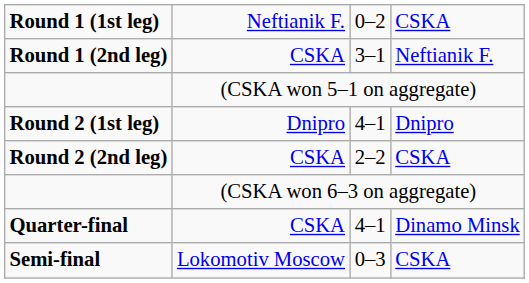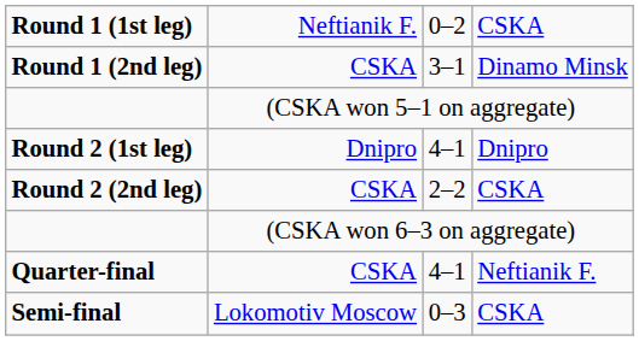 <table class="wikitable" style="font-size: 95%;">
 <tr>
 <td><strong>Round 1 (1st leg)</strong></td>
 <td align=right><a href='#'>Neftianik F.</a></td>
 <td>0–2</td>
 <td><a href='#'>CSKA</a></td>
 </tr>
 <tr>
 <td><strong>Round 1 (2nd leg)</strong></td>
 <td align=right><a href='#'>CSKA</a></td>
 <td>3–1</td>
-<td><a href='#'>Neftianik F.</a></td>
+<td><a href='#'>Dinamo Minsk</a></td>
 </tr>
 <tr>
 <td> </td>
 <td colspan=4 align=center>(CSKA won 5–1 on aggregate)</td>
 </tr>
 <tr>
 <td><strong>Round 2 (1st leg)</strong></td>
 <td align=right><a href='#'>Dnipro</a></td>
 <td>4–1</td>
 <td><a href='#'>Dnipro</a></td>
 </tr>
 <tr>
 <td><strong>Round 2 (2nd leg)</strong></td>
 <td align=right><a href='#'>CSKA</a></td>
 <td>2–2</td>
 <td><a href='#'>CSKA</a></td>
 </tr>
 <tr>
 <td> </td>
 <td colspan=4 align=center>(CSKA won 6–3 on aggregate)</td>
 </tr>
 <tr>
 <td><strong>Quarter-final</strong></td>
 <td align=right><a href='#'>CSKA</a></td>
 <td>4–1</td>
-<td><a href='#'>Dinamo Minsk</a></td>
+<td><a href='#'>Neftianik F.</a></td>
 </tr>
 <tr>
 <td><strong>Semi-final</strong></td>
 <td align=right><a href='#'>Lokomotiv Moscow</a></td>
 <td>0–3</td>
 <td><a href='#'>CSKA</a></td>
 </tr>
 </table>
